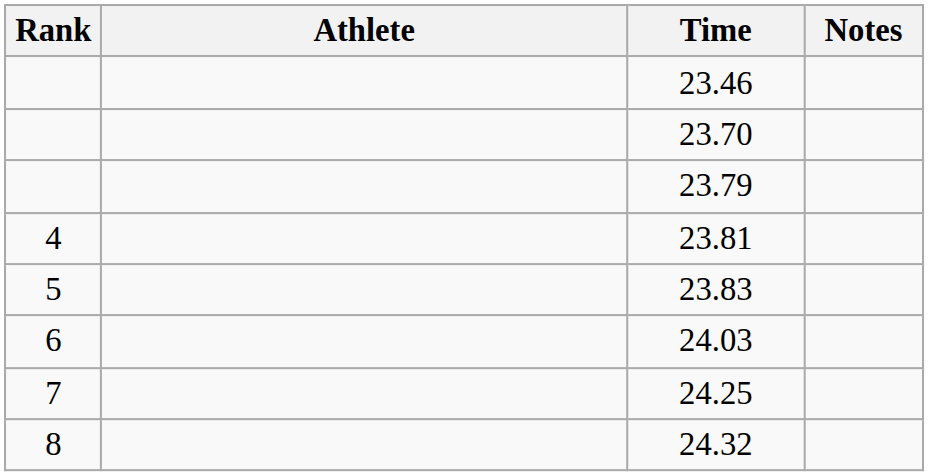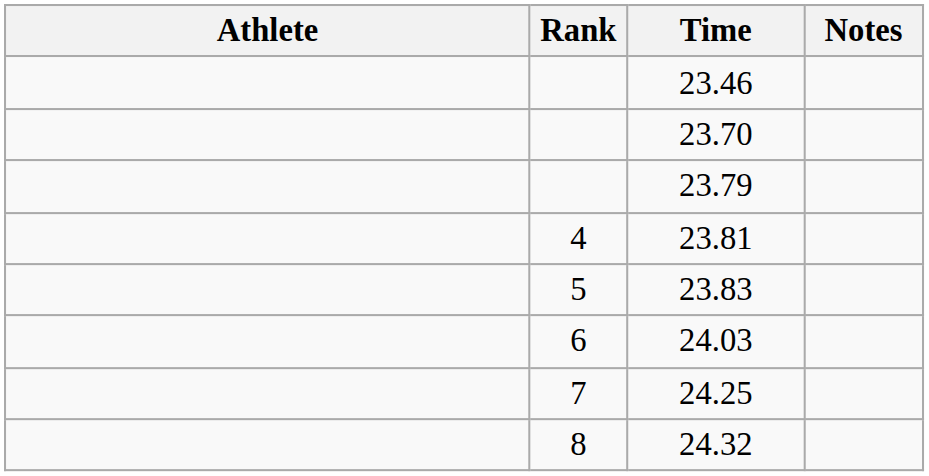 <table class="wikitable" style="text-align:center">
 <tr>
+<th width=250>Athlete</th>
 <th width=40>Rank</th>
-<th width=250>Athlete</th>
 <th width=80>Time</th>
 <th width=50>Notes</th>
 </tr>
 <tr>
+<td align=left></td>
 <td></td>
-<td align=left></td>
 <td>23.46</td>
 <td></td>
 </tr>
 <tr>
+<td align=left></td>
 <td></td>
-<td align=left></td>
 <td>23.70</td>
 <td></td>
 </tr>
 <tr>
+<td align=left></td>
 <td></td>
-<td align=left></td>
 <td>23.79</td>
 <td></td>
 </tr>
 <tr>
+<td align=left></td>
 <td>4</td>
-<td align=left></td>
 <td>23.81</td>
 <td></td>
 </tr>
 <tr>
+<td align=left></td>
 <td>5</td>
-<td align=left></td>
 <td>23.83</td>
 <td></td>
 </tr>
 <tr>
+<td align=left></td>
 <td>6</td>
-<td align=left></td>
 <td>24.03</td>
 <td></td>
 </tr>
 <tr>
+<td align=left></td>
 <td>7</td>
-<td align=left></td>
 <td>24.25</td>
 <td></td>
 </tr>
 <tr>
+<td align=left></td>
 <td>8</td>
-<td align=left></td>
 <td>24.32</td>
 <td></td>
 </tr>
 </table>
